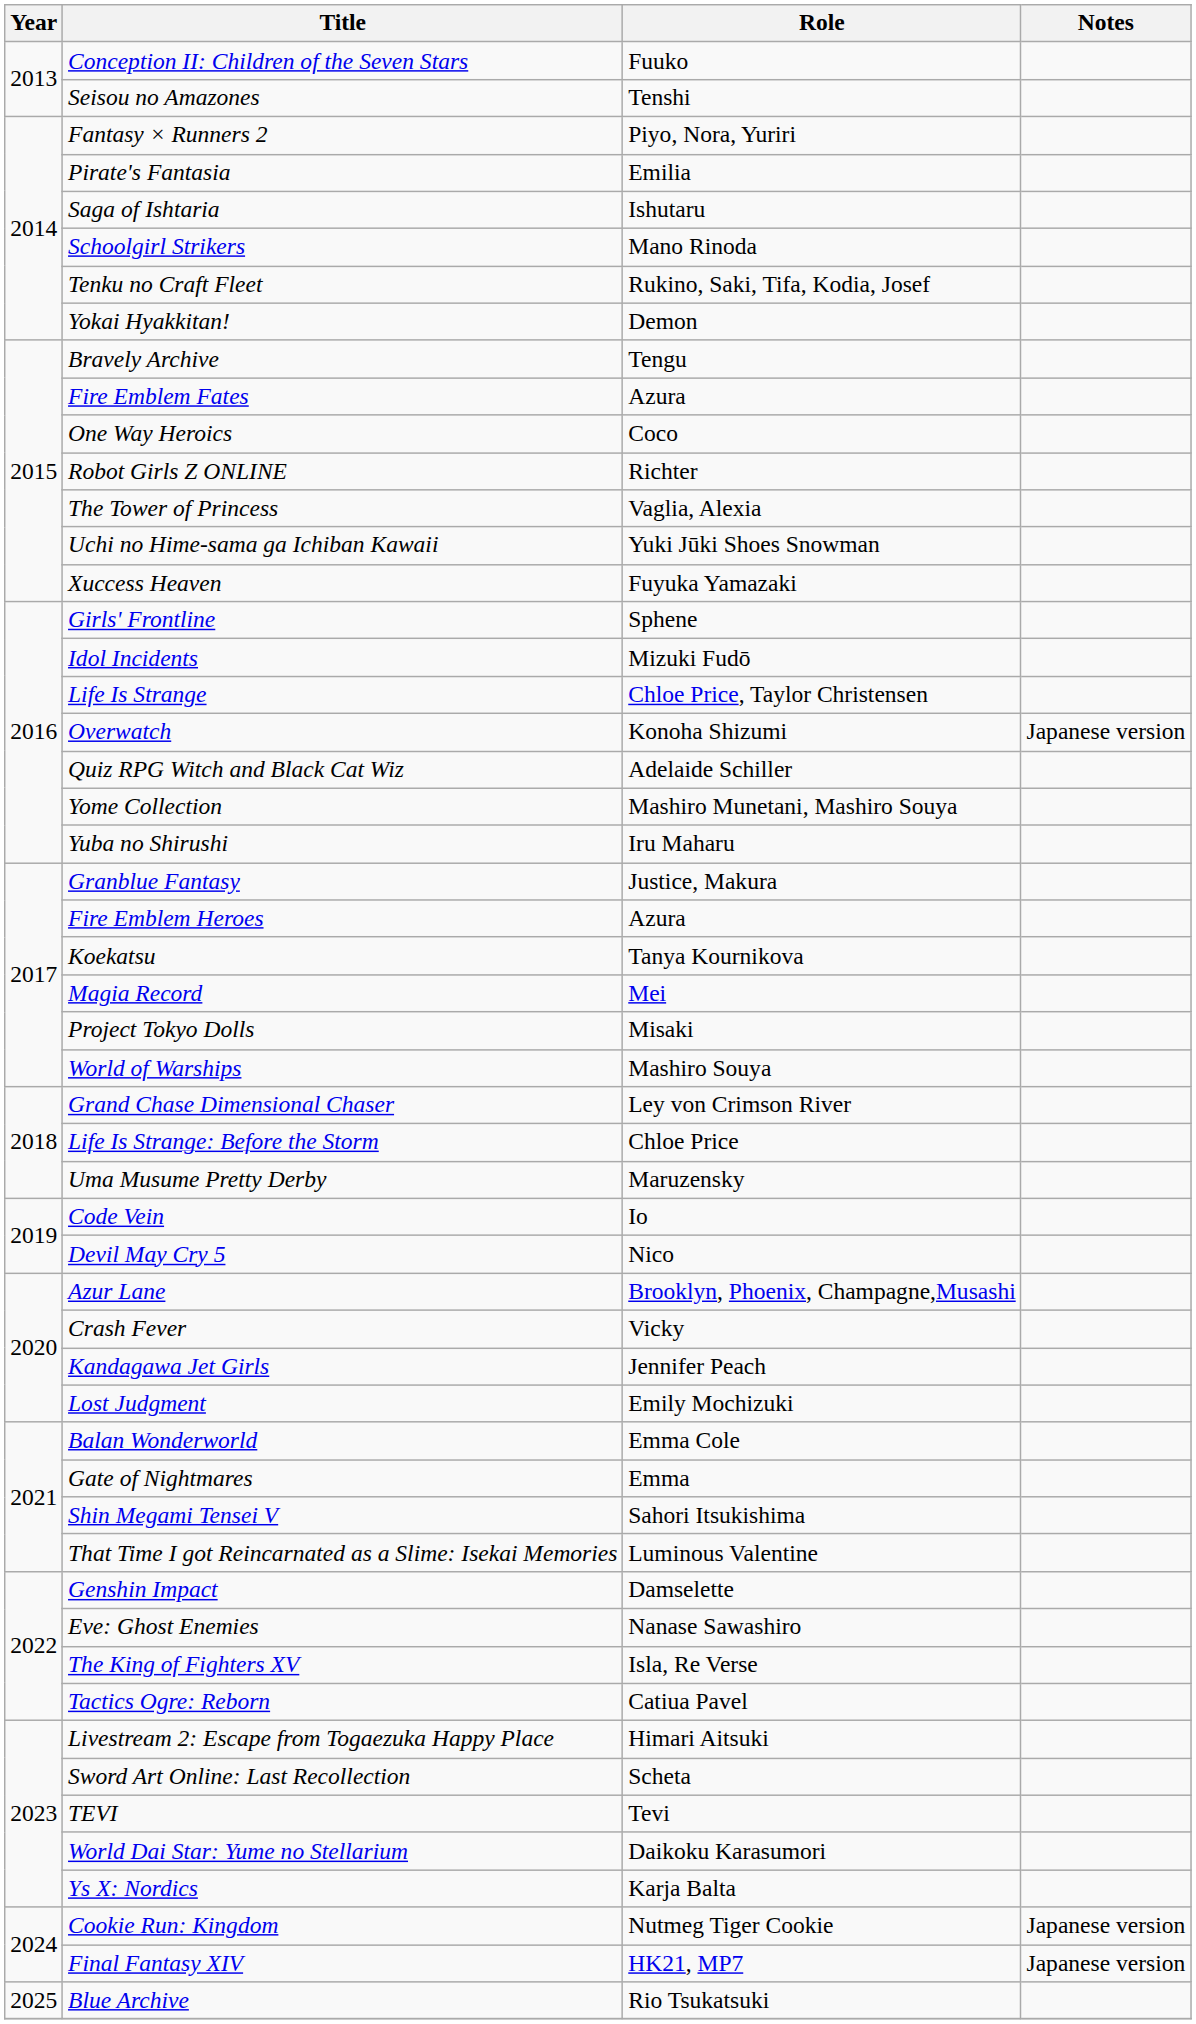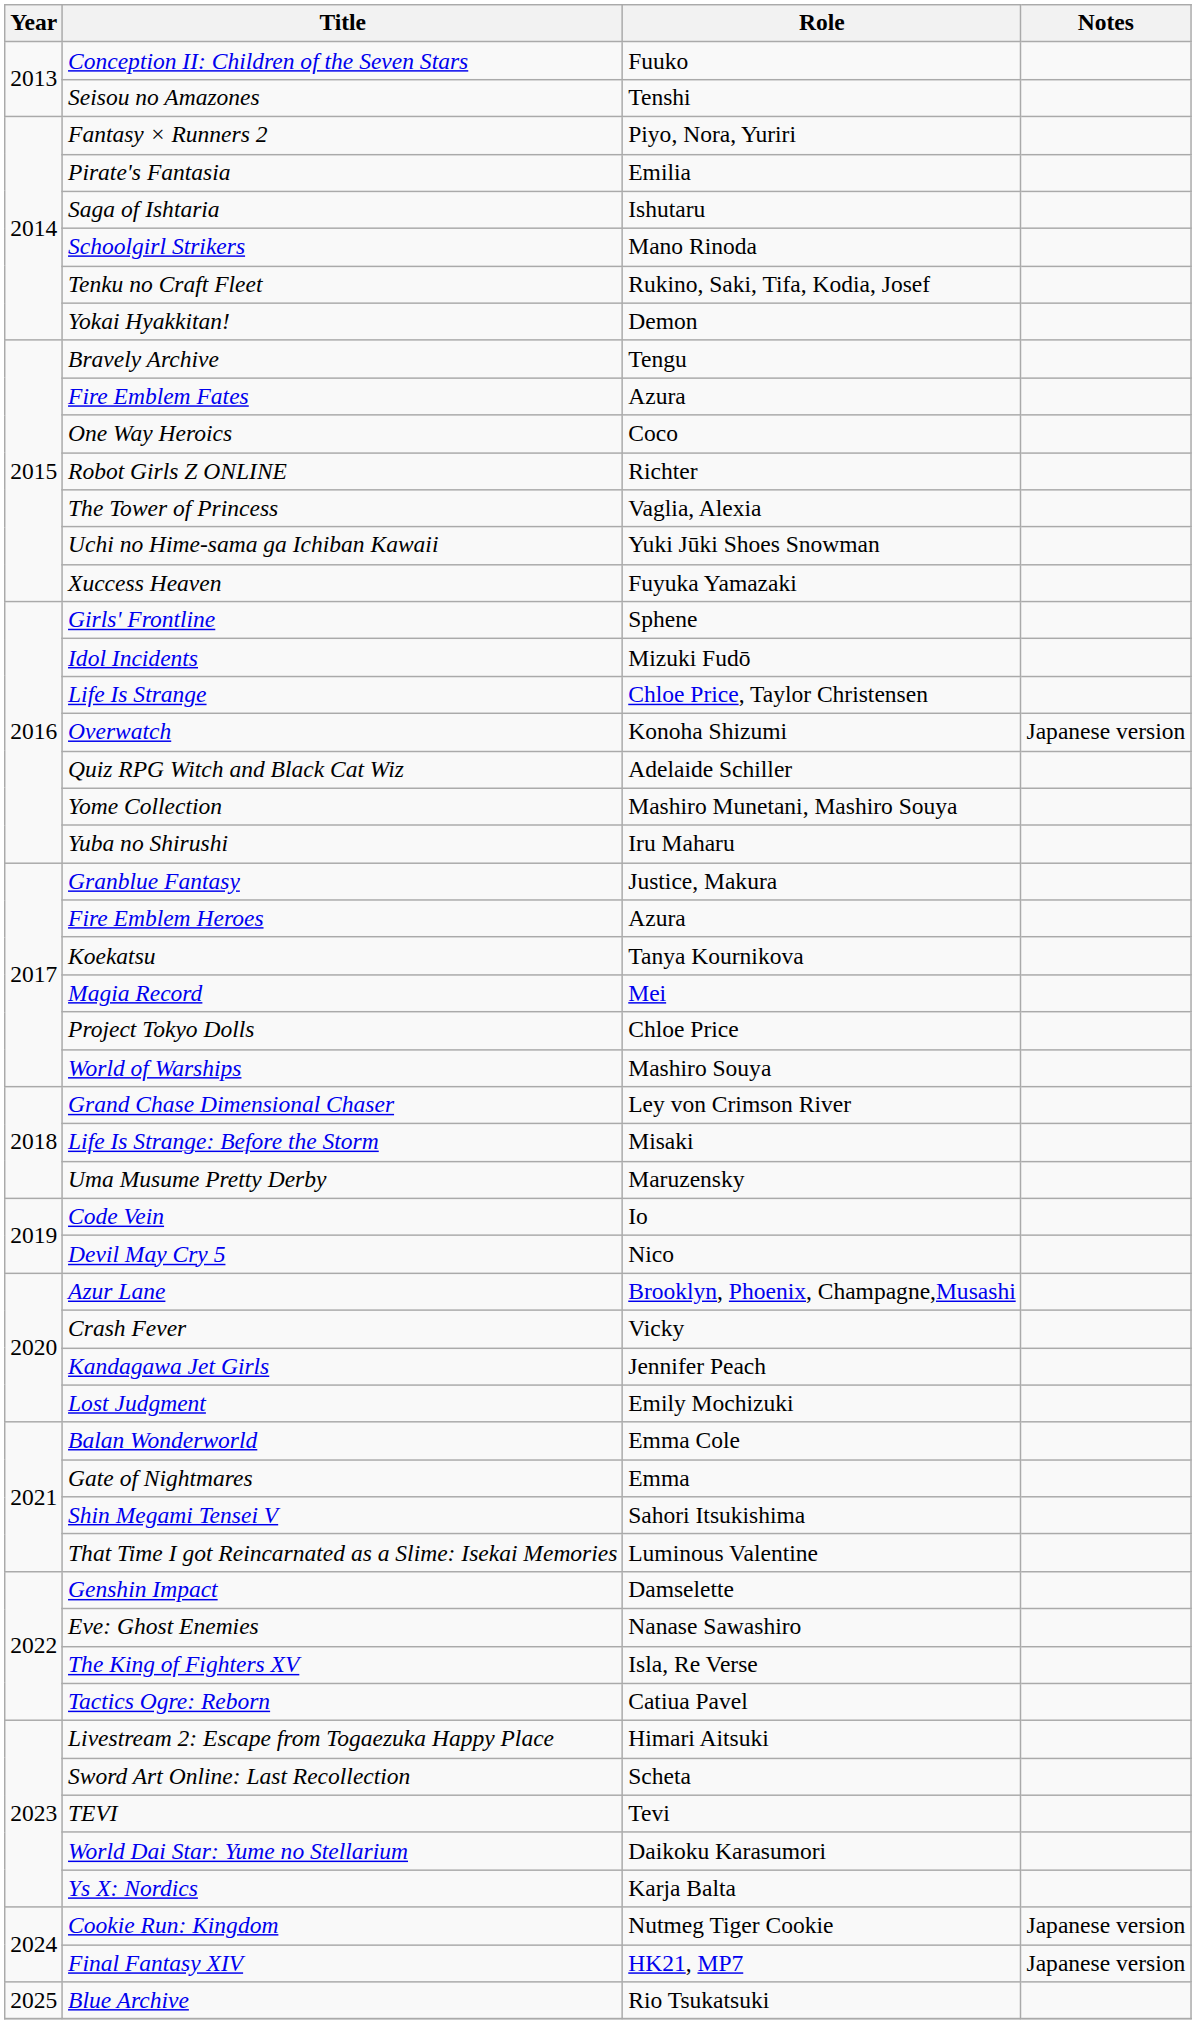 <table class="wikitable">
 <tr>
 <th>Year</th>
 <th>Title</th>
 <th>Role</th>
 <th>Notes</th>
 </tr>
 <tr>
 <td rowspan="2">2013</td>
 <td><em><a href='#'>Conception II: Children of the Seven Stars</a></em></td>
 <td>Fuuko</td>
 <td></td>
 </tr>
 <tr>
 <td><em>Seisou no Amazones</em></td>
 <td>Tenshi</td>
 <td></td>
 </tr>
 <tr>
 <td rowspan="6">2014</td>
 <td><em>Fantasy × Runners 2</em></td>
 <td>Piyo, Nora, Yuriri</td>
 <td></td>
 </tr>
 <tr>
 <td><em>Pirate's Fantasia</em></td>
 <td>Emilia</td>
 <td></td>
 </tr>
 <tr>
 <td><em>Saga of Ishtaria</em></td>
 <td>Ishutaru</td>
 <td></td>
 </tr>
 <tr>
 <td><em><a href='#'>Schoolgirl Strikers</a></em></td>
 <td>Mano Rinoda</td>
 <td></td>
 </tr>
 <tr>
 <td><em>Tenku no Craft Fleet</em></td>
 <td>Rukino, Saki, Tifa, Kodia, Josef</td>
 <td></td>
 </tr>
 <tr>
 <td><em>Yokai Hyakkitan!</em></td>
 <td>Demon</td>
 <td></td>
 </tr>
 <tr>
 <td rowspan="7">2015</td>
 <td><em>Bravely Archive</em></td>
 <td>Tengu</td>
 <td></td>
 </tr>
 <tr>
 <td><em><a href='#'>Fire Emblem Fates</a></em></td>
 <td>Azura</td>
 <td></td>
 </tr>
 <tr>
 <td><em>One Way Heroics</em></td>
 <td>Coco</td>
 <td></td>
 </tr>
 <tr>
 <td><em>Robot Girls Z ONLINE</em></td>
 <td>Richter</td>
 <td></td>
 </tr>
 <tr>
 <td><em>The Tower of Princess</em></td>
 <td>Vaglia, Alexia</td>
 <td></td>
 </tr>
 <tr>
 <td><em>Uchi no Hime-sama ga Ichiban Kawaii</em></td>
 <td>Yuki Jūki Shoes Snowman</td>
 <td></td>
 </tr>
 <tr>
 <td><em>Xuccess Heaven</em></td>
 <td>Fuyuka Yamazaki</td>
 <td></td>
 </tr>
 <tr>
 <td rowspan="7">2016</td>
 <td><em><a href='#'>Girls' Frontline</a></em></td>
 <td>Sphene</td>
 <td></td>
 </tr>
 <tr>
 <td><em><a href='#'>Idol Incidents</a></em></td>
 <td>Mizuki Fudō</td>
 <td></td>
 </tr>
 <tr>
 <td><em><a href='#'>Life Is Strange</a></em></td>
 <td><a href='#'>Chloe Price</a>, Taylor Christensen</td>
 <td></td>
 </tr>
 <tr>
 <td><em><a href='#'>Overwatch</a></em></td>
 <td>Konoha Shizumi</td>
 <td>Japanese version</td>
 </tr>
 <tr>
 <td><em>Quiz RPG Witch and Black Cat Wiz</em></td>
 <td>Adelaide Schiller</td>
 <td></td>
 </tr>
 <tr>
 <td><em>Yome Collection</em></td>
 <td>Mashiro Munetani, Mashiro Souya</td>
 <td></td>
 </tr>
 <tr>
 <td><em>Yuba no Shirushi</em></td>
 <td>Iru Maharu</td>
 <td></td>
 </tr>
 <tr>
 <td rowspan="6">2017</td>
 <td><em><a href='#'>Granblue Fantasy</a></em></td>
 <td>Justice, Makura</td>
 <td></td>
 </tr>
 <tr>
 <td><em><a href='#'>Fire Emblem Heroes</a></em></td>
 <td>Azura</td>
 <td></td>
 </tr>
 <tr>
 <td><em>Koekatsu</em></td>
 <td>Tanya Kournikova</td>
 <td></td>
 </tr>
 <tr>
 <td><em><a href='#'>Magia Record</a></em></td>
 <td><a href='#'>Mei</a></td>
 <td></td>
 </tr>
 <tr>
 <td><em>Project Tokyo Dolls</em></td>
-<td>Misaki</td>
+<td>Chloe Price</td>
 <td></td>
 </tr>
 <tr>
 <td><em><a href='#'>World of Warships</a></em></td>
 <td>Mashiro Souya</td>
 <td></td>
 </tr>
 <tr>
 <td rowspan="3">2018</td>
 <td><em><a href='#'>Grand Chase Dimensional Chaser</a></em></td>
 <td>Ley von Crimson River</td>
 <td></td>
 </tr>
 <tr>
 <td><em><a href='#'>Life Is Strange: Before the Storm</a></em></td>
-<td>Chloe Price</td>
+<td>Misaki</td>
 <td></td>
 </tr>
 <tr>
 <td><em>Uma Musume Pretty Derby</em></td>
 <td>Maruzensky</td>
 <td></td>
 </tr>
 <tr>
 <td rowspan="2">2019</td>
 <td><em><a href='#'>Code Vein</a></em></td>
 <td>Io</td>
 <td></td>
 </tr>
 <tr>
 <td><em><a href='#'>Devil May Cry 5</a></em></td>
 <td>Nico</td>
 <td></td>
 </tr>
 <tr>
 <td rowspan="4">2020</td>
 <td><em><a href='#'>Azur Lane</a></em></td>
 <td><a href='#'>Brooklyn</a>, <a href='#'>Phoenix</a>, Champagne,<a href='#'>Musashi</a></td>
 <td></td>
 </tr>
 <tr>
 <td><em>Crash Fever</em></td>
 <td>Vicky</td>
 <td></td>
 </tr>
 <tr>
 <td><em><a href='#'>Kandagawa Jet Girls</a></em></td>
 <td>Jennifer Peach</td>
 <td></td>
 </tr>
 <tr>
 <td><em><a href='#'>Lost Judgment</a></em></td>
 <td>Emily Mochizuki</td>
 <td></td>
 </tr>
 <tr>
 <td rowspan="4">2021</td>
 <td><em><a href='#'>Balan Wonderworld</a></em></td>
 <td>Emma Cole</td>
 <td></td>
 </tr>
 <tr>
 <td><em>Gate of Nightmares</em></td>
 <td>Emma</td>
 <td></td>
 </tr>
 <tr>
 <td><em><a href='#'>Shin Megami Tensei V</a></em></td>
 <td>Sahori Itsukishima</td>
 <td></td>
 </tr>
 <tr>
 <td><em>That Time I got Reincarnated as a Slime: Isekai Memories</em></td>
 <td>Luminous Valentine</td>
 <td></td>
 </tr>
 <tr>
 <td rowspan="4">2022</td>
 <td><em><a href='#'>Genshin Impact</a></em></td>
 <td>Damselette</td>
 <td></td>
 </tr>
 <tr>
 <td><em>Eve: Ghost Enemies</em></td>
 <td>Nanase Sawashiro</td>
 <td></td>
 </tr>
 <tr>
 <td><em><a href='#'>The King of Fighters XV</a></em></td>
 <td>Isla, Re Verse</td>
 <td></td>
 </tr>
 <tr>
 <td><em><a href='#'>Tactics Ogre: Reborn</a></em></td>
 <td>Catiua Pavel</td>
 <td></td>
 </tr>
 <tr>
 <td rowspan="5">2023</td>
 <td><em>Livestream 2: Escape from Togaezuka Happy Place</em></td>
 <td>Himari Aitsuki</td>
 <td></td>
 </tr>
 <tr>
 <td><em>Sword Art Online: Last Recollection</em></td>
 <td>Scheta</td>
 <td></td>
 </tr>
 <tr>
 <td><em>TEVI</em></td>
 <td>Tevi</td>
 <td></td>
 </tr>
 <tr>
 <td><em><a href='#'>World Dai Star: Yume no Stellarium</a></em></td>
 <td>Daikoku Karasumori</td>
 <td></td>
 </tr>
 <tr>
 <td><em><a href='#'>Ys X: Nordics</a></em></td>
 <td>Karja Balta</td>
 <td></td>
 </tr>
 <tr>
 <td rowspan="2">2024</td>
 <td><em><a href='#'>Cookie Run: Kingdom</a></em></td>
 <td>Nutmeg Tiger Cookie</td>
 <td>Japanese version</td>
 </tr>
 <tr>
 <td><em><a href='#'>Final Fantasy XIV</a></em></td>
 <td><a href='#'>HK21</a>, <a href='#'>MP7</a></td>
 <td>Japanese version</td>
 </tr>
 <tr>
 <td>2025</td>
 <td><em><a href='#'>Blue Archive</a></em></td>
 <td>Rio Tsukatsuki</td>
 <td></td>
 </tr>
 <tr>
 </tr>
 </table>
